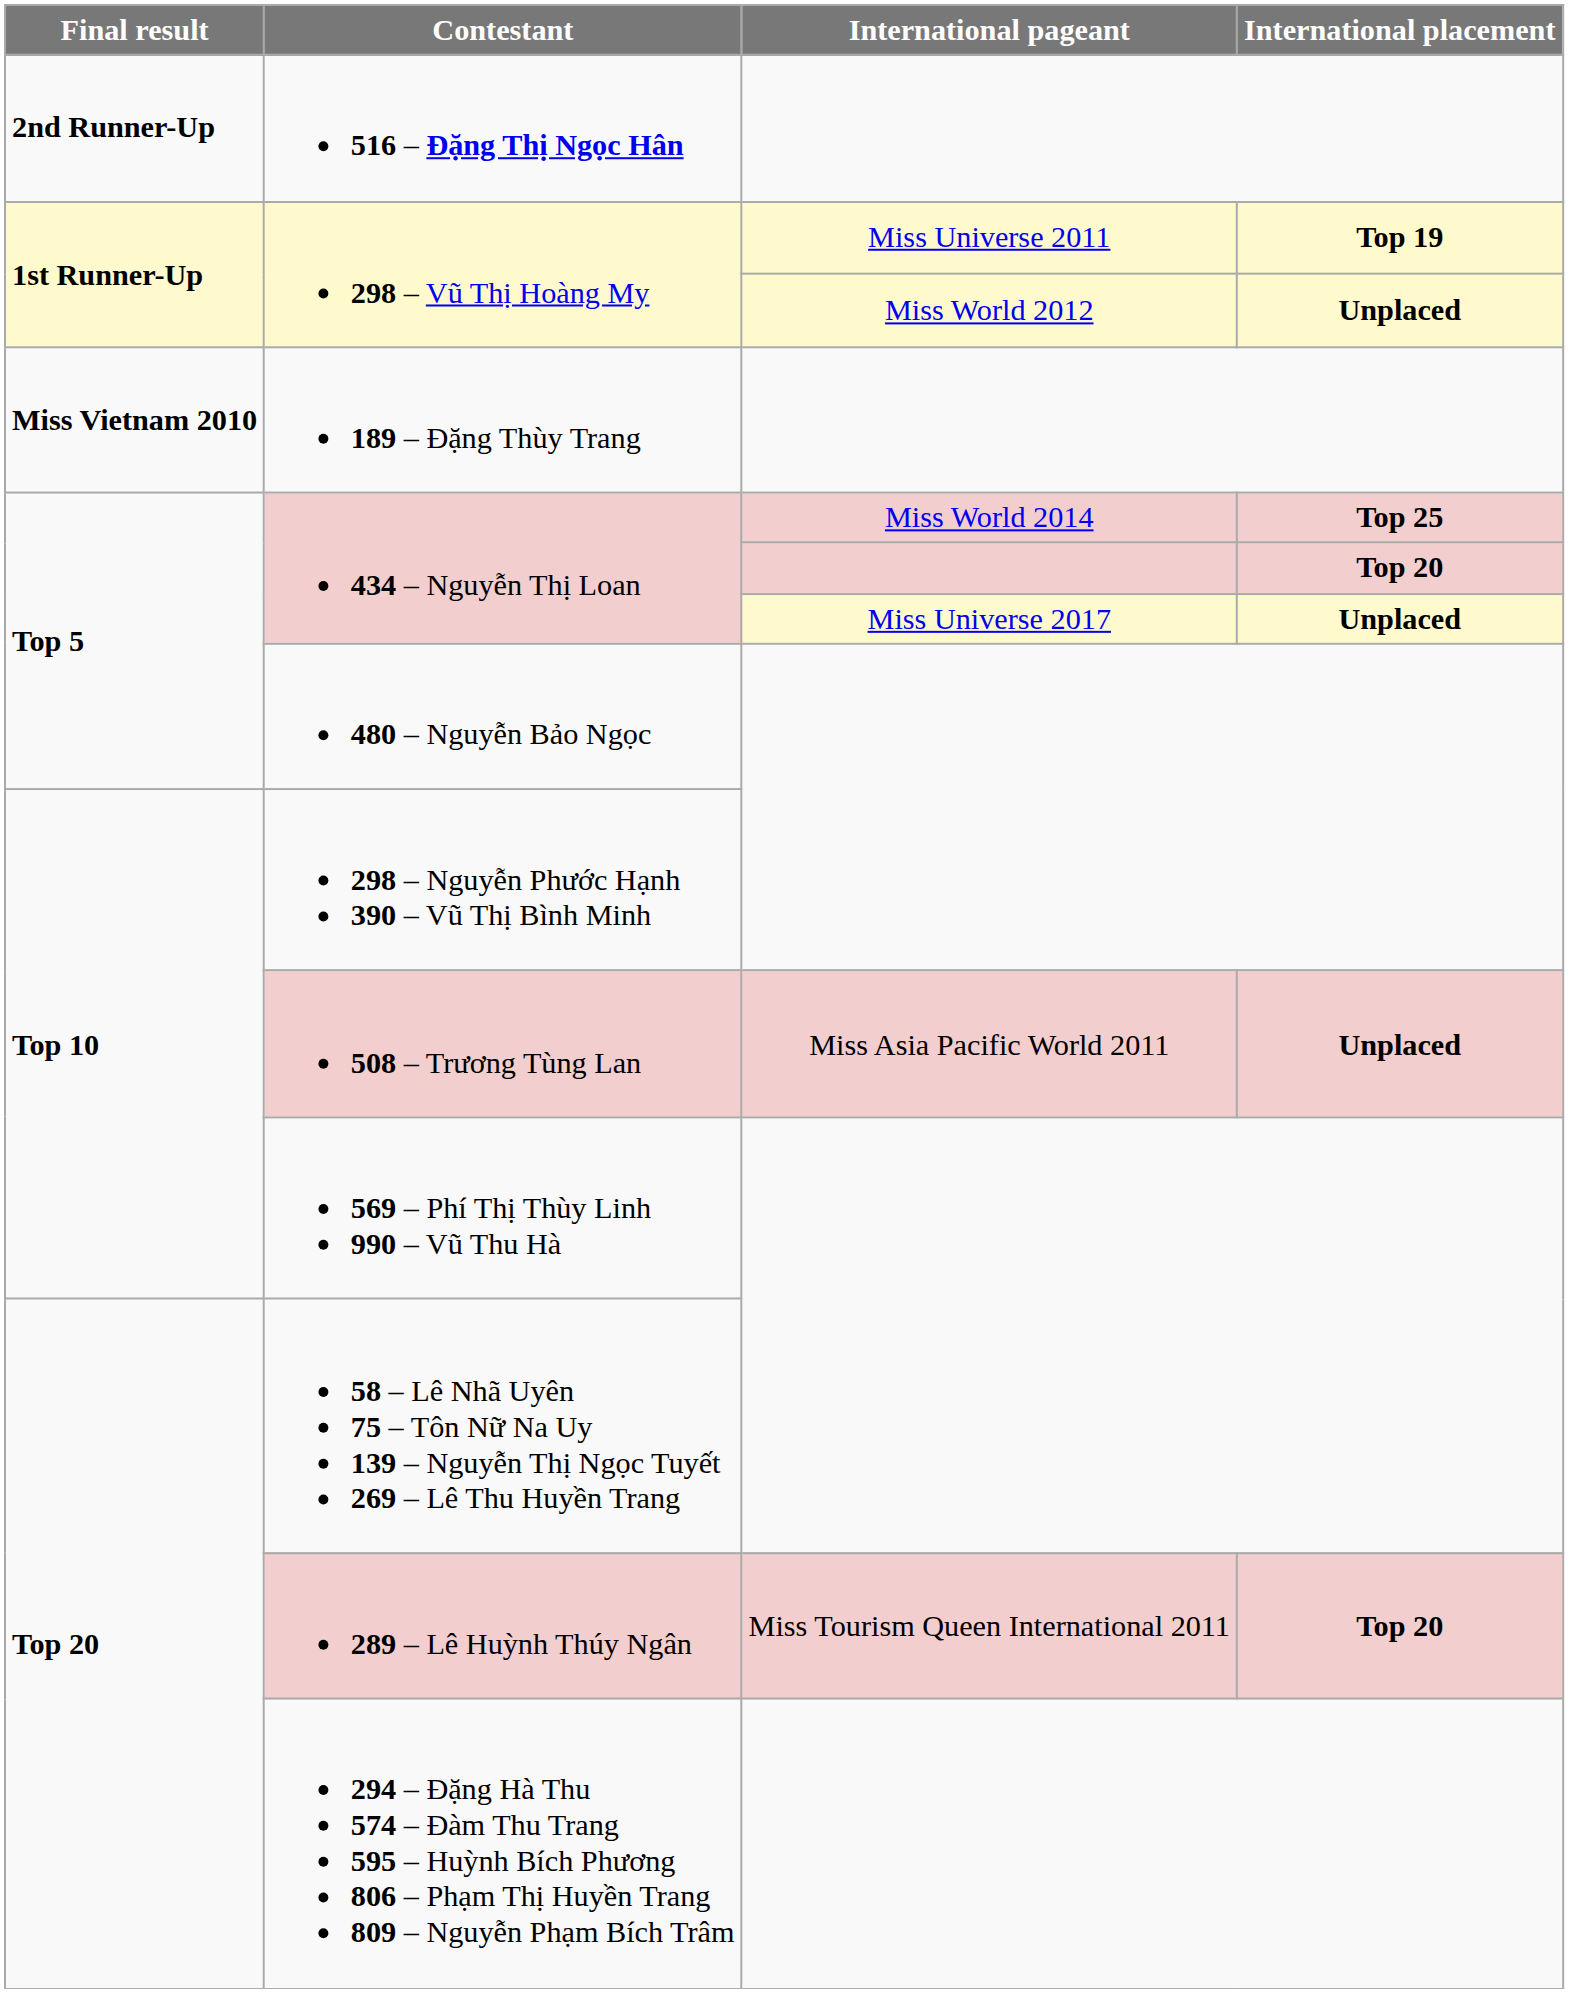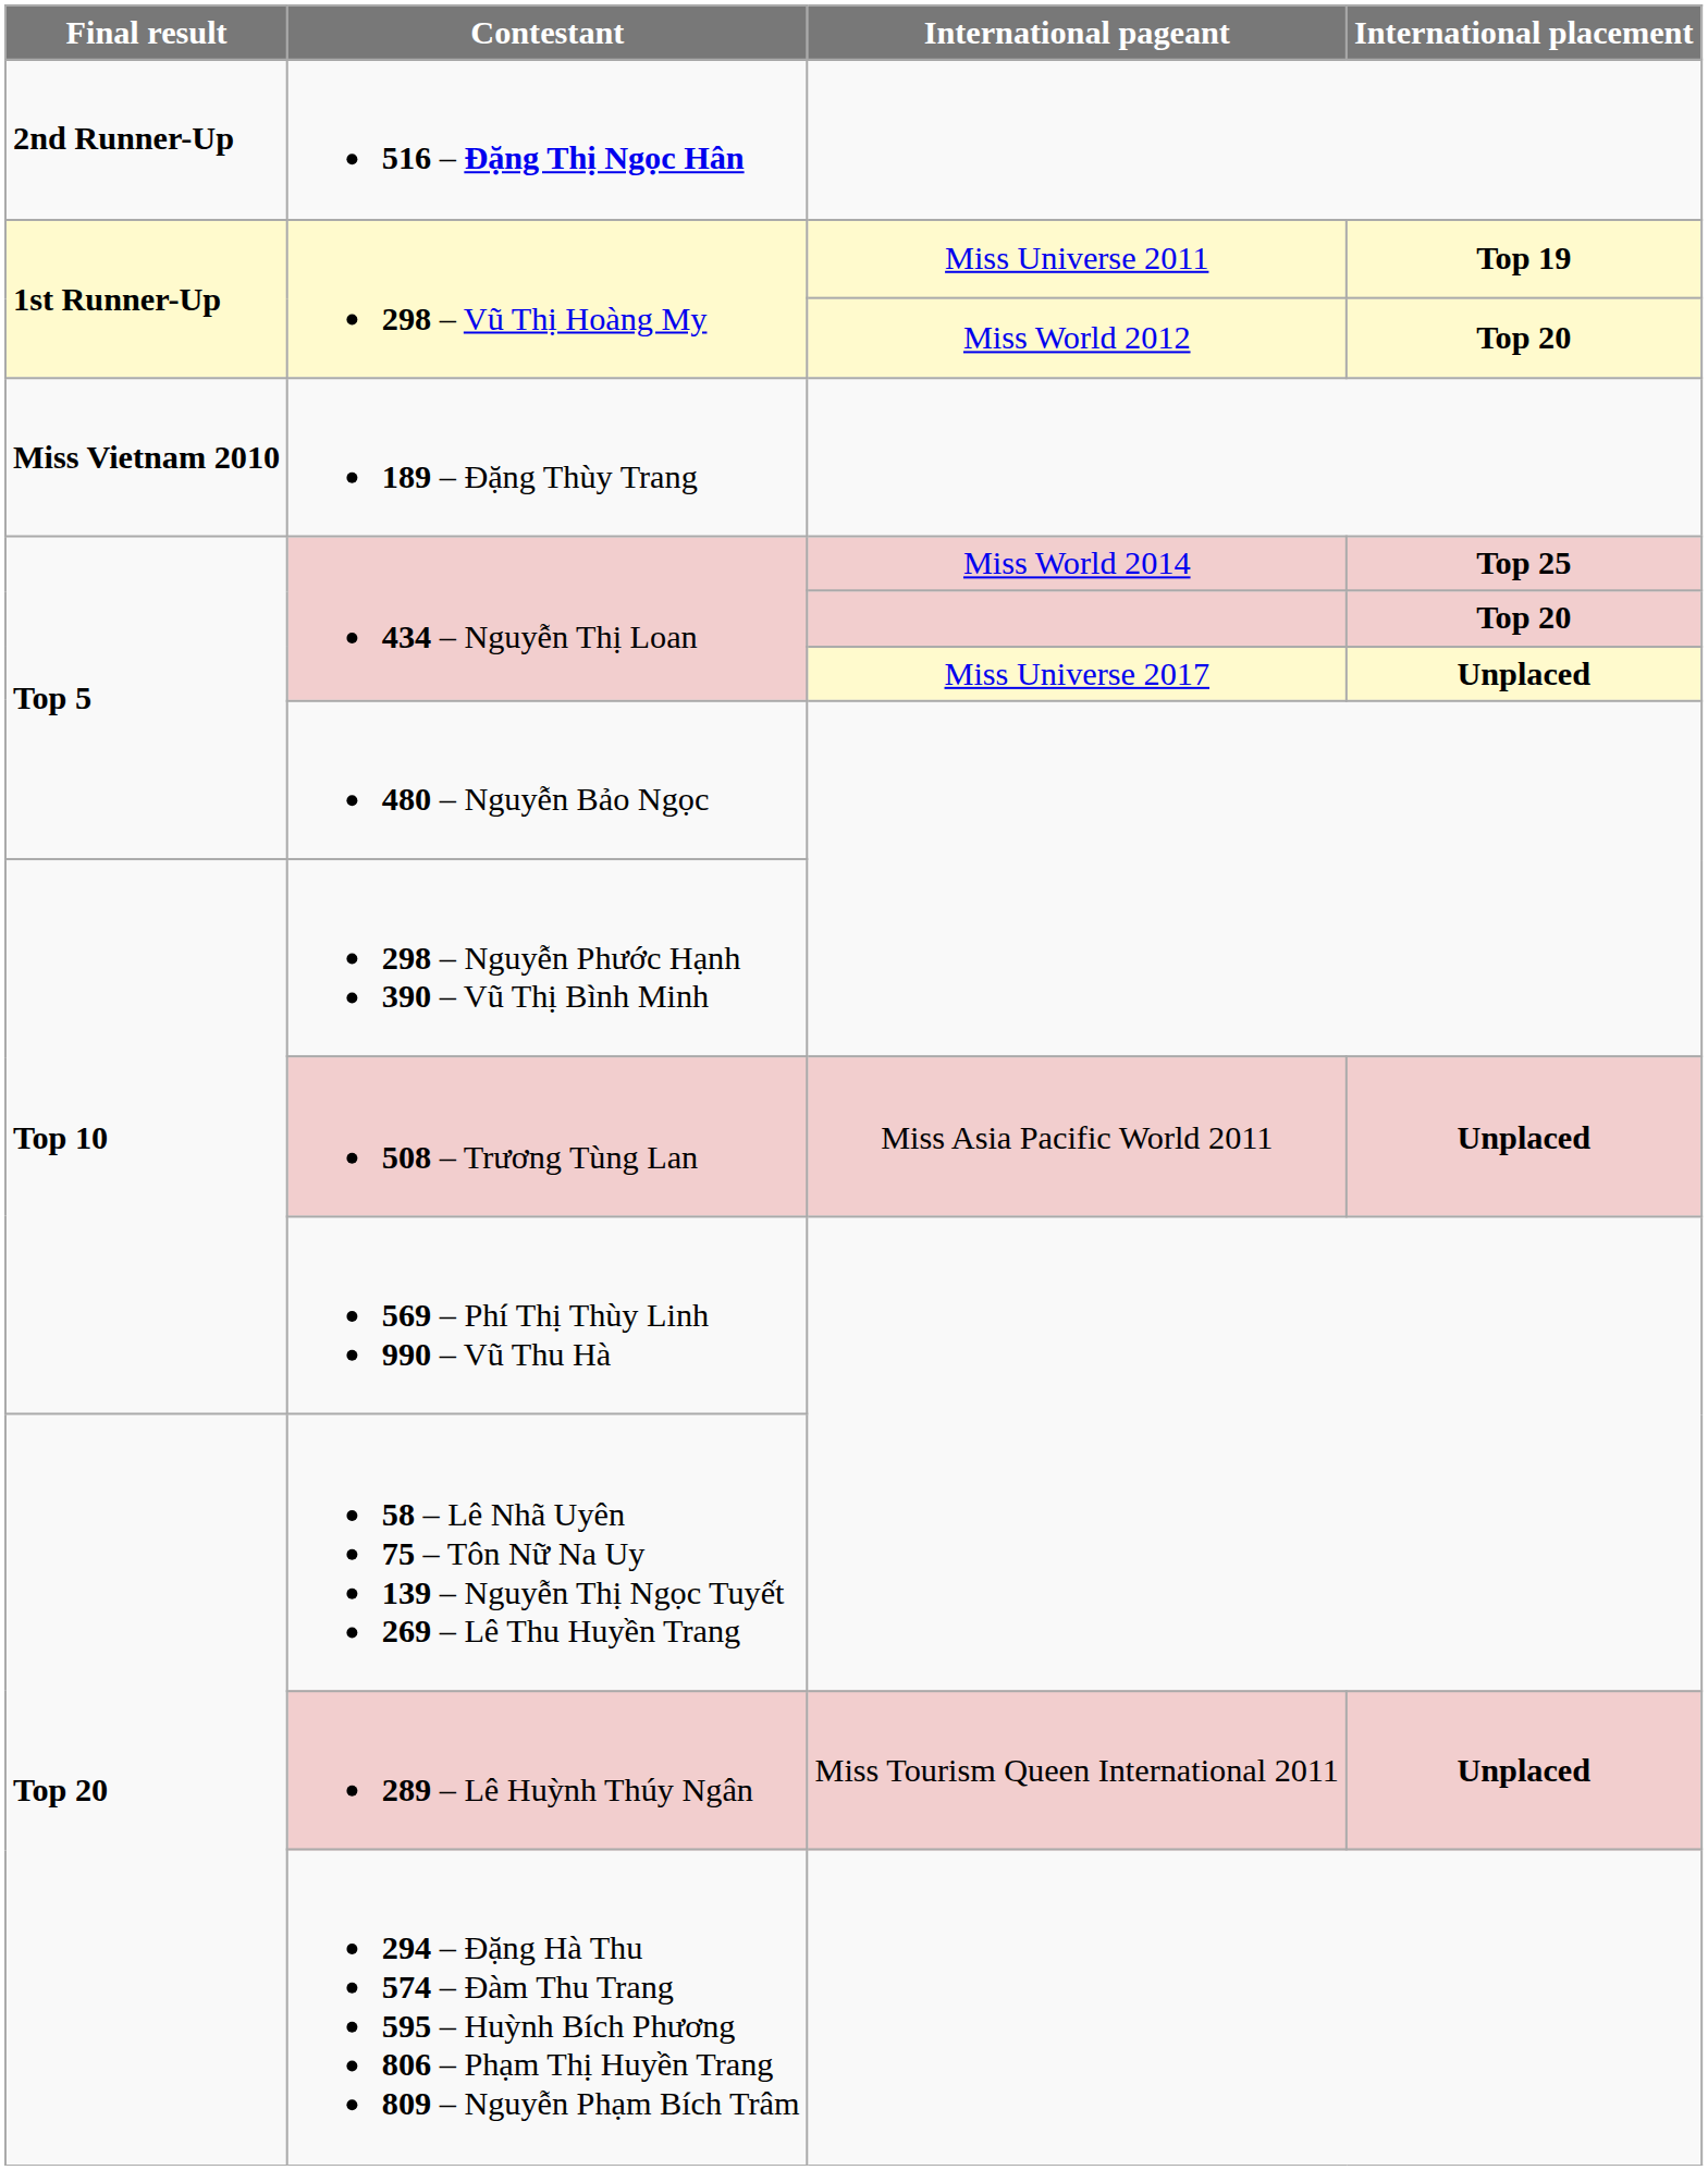 <table class="wikitable sortable" style="font-size: 95%;">
 <tr>
 <th style="background-color:#787878;color:#FFFFFF;">Final result</th>
 <th style="background-color:#787878;color:#FFFFFF;">Contestant</th>
 <th style="background-color:#787878;color:#FFFFFF;">International pageant</th>
 <th style="background-color:#787878;color:#FFFFFF;">International placement</th>
 </tr>
 <tr>
 <td><strong>2nd Runner-Up</strong></td>
 <td><br><ul><li><strong>516</strong> – <strong><a href='#'>Đặng Thị Ngọc Hân</a></strong></li></ul></td>
 </tr>
 <tr style="background:#FFFACD;">
 <td rowspan="2"><strong>1st Runner-Up</strong></td>
 <td rowspan="2"><br><ul><li><strong>298</strong> – <a href='#'>Vũ Thị Hoàng My</a></li></ul></td>
 <td style="text-align:center;"><a href='#'>Miss Universe 2011</a></td>
 <td style="text-align:center;"><strong>Top 19</strong></td>
 </tr>
 <tr style="background:#FFFACD;">
 <td style="text-align:center;"><a href='#'>Miss World 2012</a></td>
-<td style="text-align:center;"><strong>Unplaced</strong></td>
+<td style="text-align:center;"><strong>Top 20</strong></td>
 </tr>
 <tr>
 <td><strong>Miss Vietnam 2010</strong></td>
 <td><br><ul><li><strong>189</strong> – Đặng Thùy Trang</li></ul></td>
 </tr>
 <tr>
 <td rowspan="4"><strong>Top 5</strong></td>
 <td rowspan="3" style="background:#F2CECE;"><br><ul><li><strong>434</strong> – Nguyễn Thị Loan</li></ul></td>
 <td style="background:#F2CECE; text-align:center;"><a href='#'>Miss World 2014</a></td>
 <td style="background:#F2CECE; text-align:center;"><strong>Top 25</strong></td>
 </tr>
 <tr>
 <td style="background:#F2CECE; text-align:center;"></td>
 <td style="background:#F2CECE; text-align:center;"><strong>Top 20</strong></td>
 </tr>
 <tr>
 <td style="background:#FFFACD; text-align:center;"><a href='#'>Miss Universe 2017</a></td>
 <td style="background:#FFFACD; text-align:center;"><strong>Unplaced</strong></td>
 </tr>
 <tr>
 <td><br><ul><li><strong>480</strong> – Nguyễn Bảo Ngọc</li></ul></td>
 </tr>
 <tr>
 <td rowspan="3"><strong>Top 10</strong></td>
 <td><br><ul><li><strong>298</strong> – Nguyễn Phước Hạnh</li><li><strong>390</strong> – Vũ Thị Bình Minh</li></ul></td>
 </tr>
 <tr style="background:#F2CECE;">
 <td><br><ul><li><strong>508</strong> – Trương Tùng Lan</li></ul></td>
 <td style="text-align:center;">Miss Asia Pacific World 2011</td>
 <td style="text-align:center;"><strong>Unplaced</strong></td>
 </tr>
 <tr>
 <td><br><ul><li><strong>569</strong> – Phí Thị Thùy Linh</li><li><strong>990</strong> – Vũ Thu Hà</li></ul></td>
 </tr>
 <tr>
 <td rowspan="3"><strong>Top 20</strong></td>
 <td><br><ul><li><strong>58</strong> – Lê Nhã Uyên</li><li><strong>75</strong> – Tôn Nữ Na Uy</li><li><strong>139</strong> – Nguyễn Thị Ngọc Tuyết</li><li><strong>269</strong> – Lê Thu Huyền Trang</li></ul></td>
 </tr>
 <tr style="background:#F2CECE;">
 <td><br><ul><li><strong>289</strong> – Lê Huỳnh Thúy Ngân</li></ul></td>
 <td style="text-align:center;">Miss Tourism Queen International 2011</td>
-<td style="text-align:center;"><strong>Top 20</strong></td>
+<td style="text-align:center;"><strong>Unplaced</strong></td>
 </tr>
 <tr>
 <td><br><ul><li><strong>294</strong> – Đặng Hà Thu</li><li><strong>574</strong> – Đàm Thu Trang</li><li><strong>595</strong> – Huỳnh Bích Phương</li><li><strong>806</strong> – Phạm Thị Huyền Trang</li><li><strong>809</strong> – Nguyễn Phạm Bích Trâm</li></ul></td>
 </tr>
 </table>
